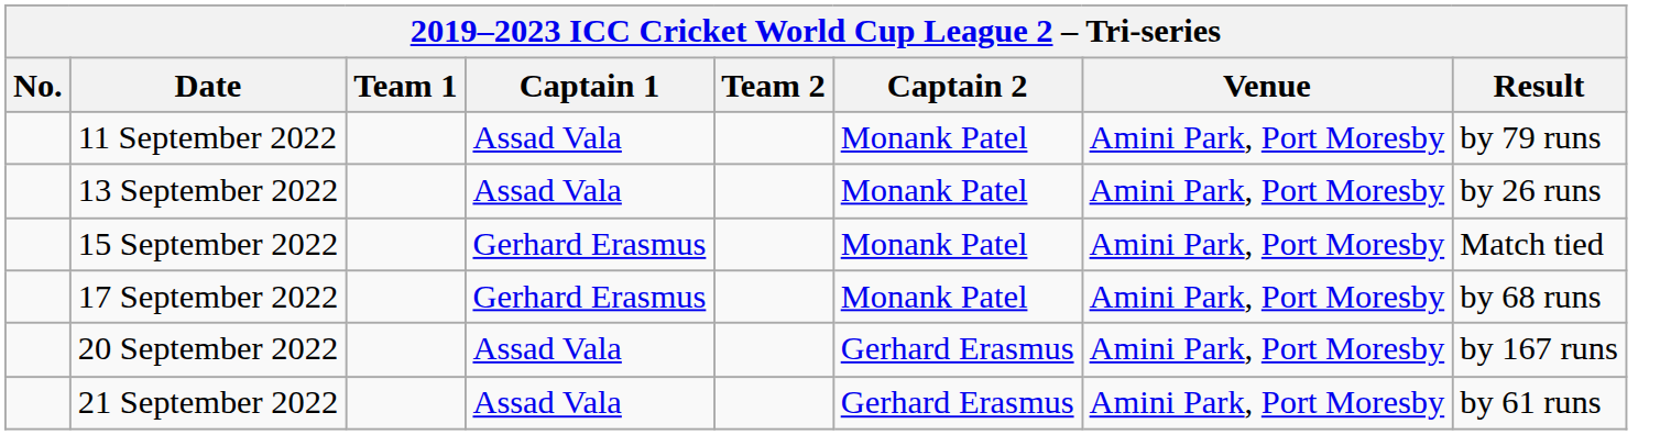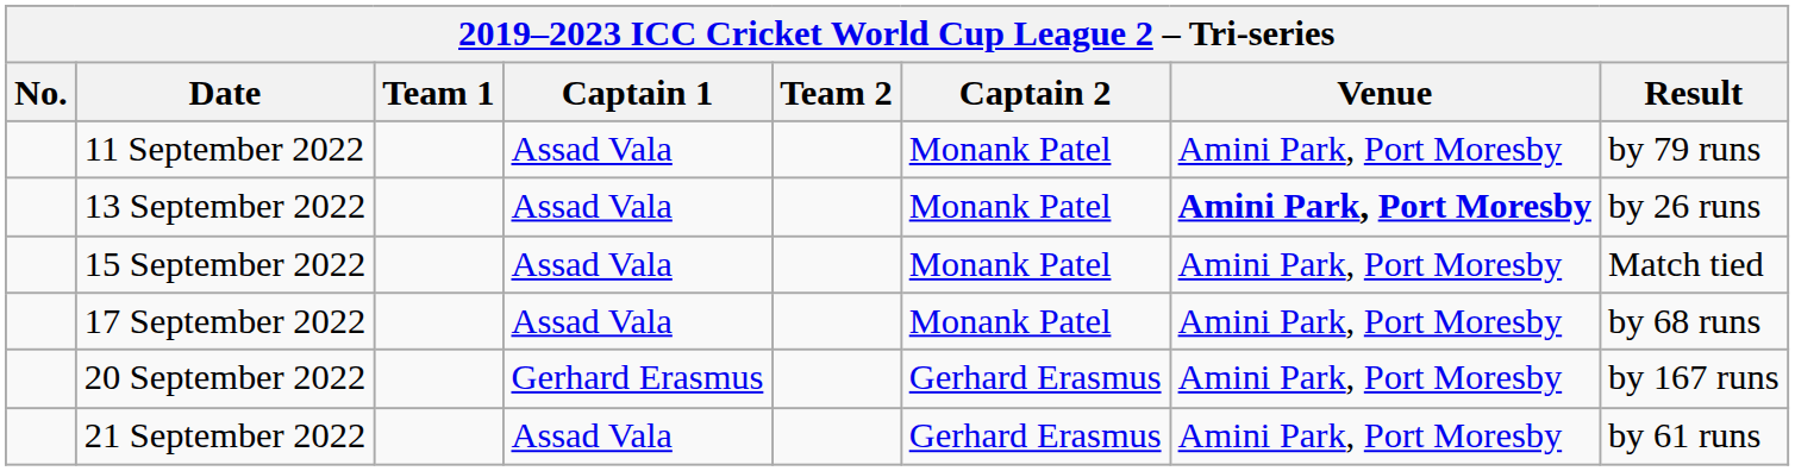 <table class="wikitable">
 <tr>
 <th colspan="9"><a href='#'>2019–2023 ICC Cricket World Cup League 2</a> – Tri-series</th>
 </tr>
 <tr>
 <th>No.</th>
 <th>Date</th>
 <th>Team 1</th>
 <th>Captain 1</th>
 <th>Team 2</th>
 <th>Captain 2</th>
 <th>Venue</th>
 <th>Result</th>
 </tr>
 <tr>
 <td></td>
 <td>11 September 2022</td>
 <td></td>
 <td><a href='#'>Assad Vala</a></td>
 <td></td>
 <td><a href='#'>Monank Patel</a></td>
 <td><a href='#'>Amini Park</a>, <a href='#'>Port Moresby</a></td>
 <td> by 79 runs</td>
 </tr>
 <tr>
 <td></td>
 <td>13 September 2022</td>
 <td></td>
 <td><a href='#'>Assad Vala</a></td>
 <td></td>
 <td><a href='#'>Monank Patel</a></td>
-<td><a href='#'>Amini Park</a>, <a href='#'>Port Moresby</a></td>
+<td><strong><a href='#'>Amini Park</a>, <a href='#'>Port Moresby</a></strong></td>
 <td> by 26 runs</td>
 </tr>
 <tr>
 <td></td>
 <td>15 September 2022</td>
 <td></td>
-<td><a href='#'>Gerhard Erasmus</a></td>
+<td><a href='#'>Assad Vala</a></td>
 <td></td>
 <td><a href='#'>Monank Patel</a></td>
 <td><a href='#'>Amini Park</a>, <a href='#'>Port Moresby</a></td>
 <td>Match tied</td>
 </tr>
 <tr>
 <td></td>
 <td>17 September 2022</td>
 <td></td>
-<td><a href='#'>Gerhard Erasmus</a></td>
+<td><a href='#'>Assad Vala</a></td>
 <td></td>
 <td><a href='#'>Monank Patel</a></td>
 <td><a href='#'>Amini Park</a>, <a href='#'>Port Moresby</a></td>
 <td> by 68 runs</td>
 </tr>
 <tr>
 <td></td>
 <td>20 September 2022</td>
 <td></td>
-<td><a href='#'>Assad Vala</a></td>
+<td><a href='#'>Gerhard Erasmus</a></td>
 <td></td>
 <td><a href='#'>Gerhard Erasmus</a></td>
 <td><a href='#'>Amini Park</a>, <a href='#'>Port Moresby</a></td>
 <td> by 167 runs</td>
 </tr>
 <tr>
 <td></td>
 <td>21 September 2022</td>
 <td></td>
 <td><a href='#'>Assad Vala</a></td>
 <td></td>
 <td><a href='#'>Gerhard Erasmus</a></td>
 <td><a href='#'>Amini Park</a>, <a href='#'>Port Moresby</a></td>
 <td> by 61 runs</td>
 </tr>
 </table>
